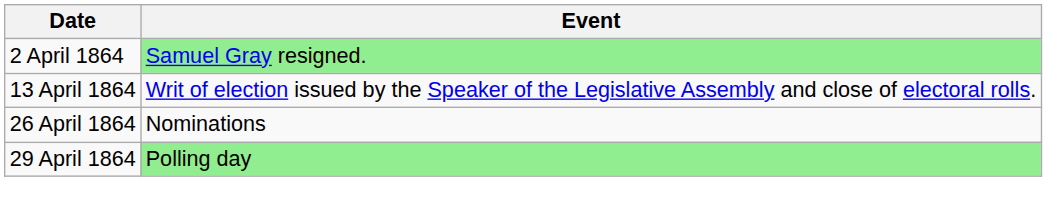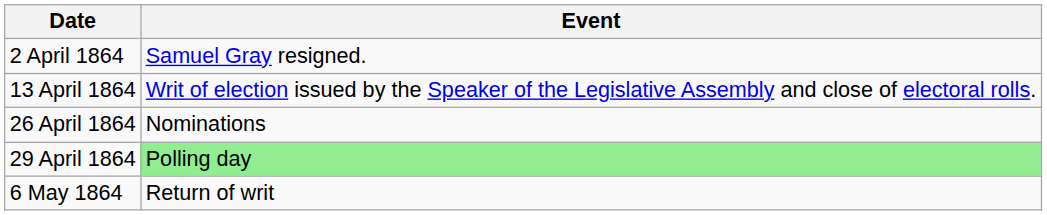 <table class="wikitable">
 <tr>
 <th>Date</th>
 <th>Event</th>
 </tr>
 <tr>
 <td>2 April 1864</td>
-<td style="background: lightgreen;"><a href='#'>Samuel Gray</a> resigned.</td>
+<td><a href='#'>Samuel Gray</a> resigned.</td>
 </tr>
 <tr>
 <td>13 April 1864</td>
 <td><a href='#'>Writ of election</a> issued by the <a href='#'>Speaker of the Legislative Assembly</a> and close of <a href='#'>electoral rolls</a>.</td>
 </tr>
 <tr>
 <td>26 April 1864</td>
 <td>Nominations</td>
 </tr>
 <tr>
 <td>29 April 1864</td>
 <td style="background: lightgreen;">Polling day</td>
 </tr>
+<tr>
+<td>6 May 1864</td>
+<td>Return of writ</td>
+</tr>
 </table>
